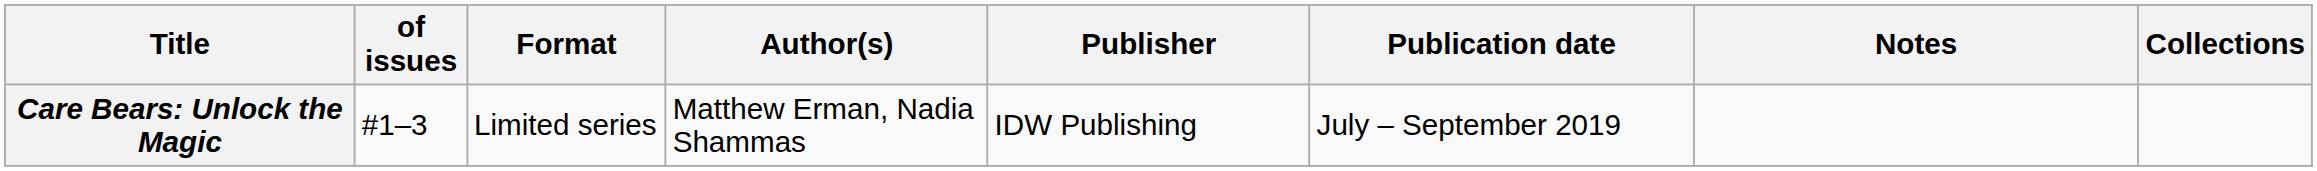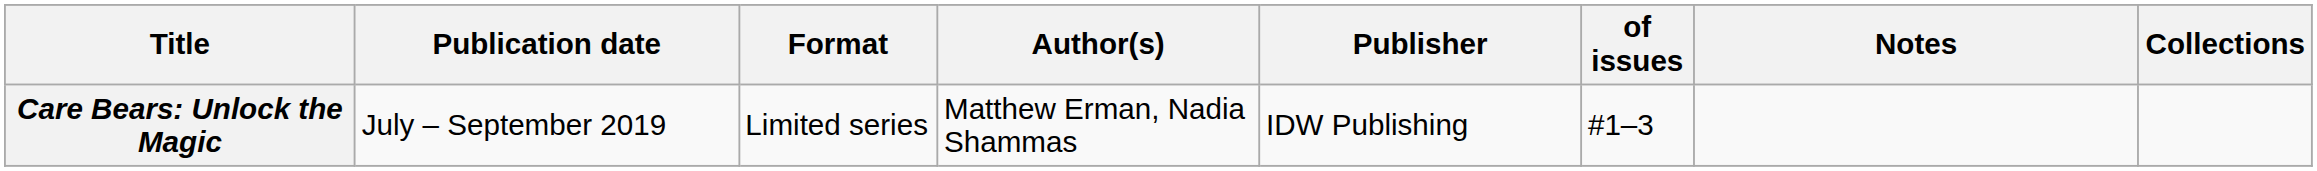 <table class="wikitable">
 <tr>
 <th>Title</th>
-<th style="width:40pt"> of issues</th>
+<th style="width:150pt">Publication date</th>
 <th style="width:75pt">Format</th>
 <th style="width:125pt">Author(s)</th>
 <th style="width:125pt">Publisher</th>
-<th style="width:150pt">Publication date</th>
+<th style="width:40pt"> of issues</th>
 <th style="width:175pt">Notes</th>
 <th>Collections</th>
 </tr>
 <tr>
 <th><em>Care Bears: Unlock the Magic</em></th>
-<td>#1–3</td>
+<td>July – September 2019</td>
 <td>Limited series</td>
 <td>Matthew Erman, Nadia Shammas</td>
 <td>IDW Publishing</td>
-<td>July – September 2019</td>
+<td>#1–3</td>
 <td></td>
 <td></td>
 </tr>
 </table>
